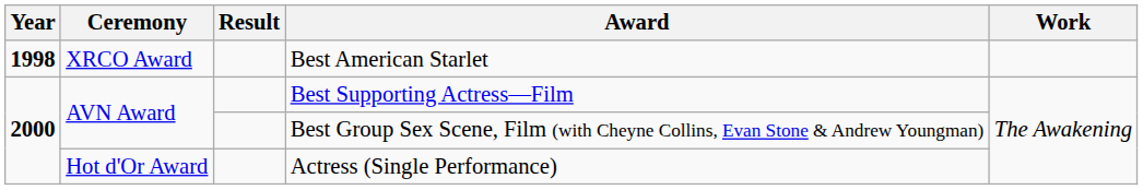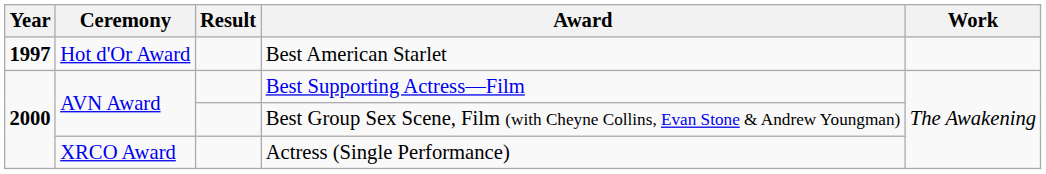 <table class="wikitable">
 <tr>
 <th>Year</th>
 <th>Ceremony</th>
 <th>Result</th>
 <th>Award</th>
 <th>Work</th>
 </tr>
 <tr>
-<td><strong>1998</strong></td>
-<td><a href='#'>XRCO Award</a></td>
+<td><strong>1997</strong></td>
+<td><a href='#'>Hot d'Or Award</a></td>
 <td></td>
 <td>Best American Starlet</td>
 <td></td>
 </tr>
 <tr>
 <td rowspan="3"><strong>2000</strong></td>
 <td rowspan="2"><a href='#'>AVN Award</a></td>
 <td></td>
 <td><a href='#'>Best Supporting Actress—Film</a></td>
 <td rowspan="3"><em>The Awakening</em></td>
 </tr>
 <tr>
 <td></td>
 <td>Best Group Sex Scene, Film <small>(with Cheyne Collins, <a href='#'>Evan Stone</a> & Andrew Youngman)</small></td>
 </tr>
 <tr>
-<td><a href='#'>Hot d'Or Award</a></td>
+<td><a href='#'>XRCO Award</a></td>
 <td></td>
 <td>Actress (Single Performance)</td>
 </tr>
 </table>
